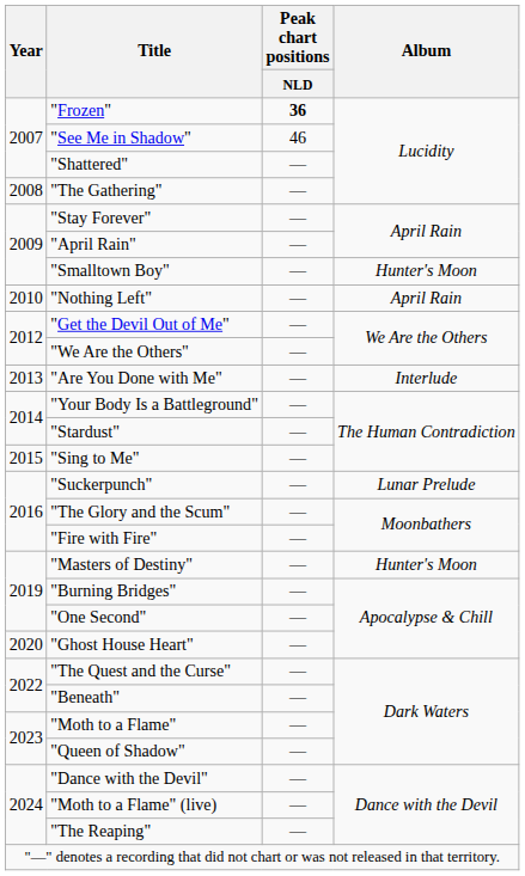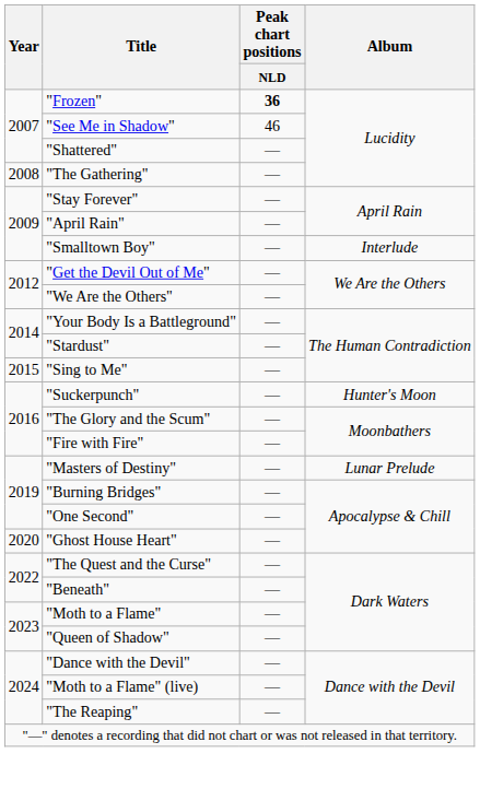 <table class=wikitable style=text-align:center;>
 <tr>
 <th rowspan=2>Year</th>
 <th rowspan=2>Title</th>
 <th>Peak chart positions</th>
 <th rowspan=2>Album</th>
 </tr>
 <tr style="vertical-align:top;line-height:1.2">
 <th width=25px><small>NLD</small><br></th>
 </tr>
 <tr>
 <td rowspan=3>2007</td>
 <td align=left>"<a href='#'>Frozen</a>"</td>
 <td><strong>36</strong></td>
 <td rowspan=4><em>Lucidity</em></td>
 </tr>
 <tr>
 <td align=left>"<a href='#'>See Me in Shadow</a>"</td>
 <td>46</td>
 </tr>
 <tr>
 <td align=left>"Shattered"</td>
 <td>—</td>
 </tr>
 <tr>
 <td>2008</td>
 <td align=left>"The Gathering"</td>
 <td>—</td>
 </tr>
 <tr>
 <td rowspan=3>2009</td>
 <td align=left>"Stay Forever"</td>
 <td>—</td>
 <td rowspan=2><em>April Rain</em></td>
 </tr>
 <tr>
 <td align=left>"April Rain"</td>
 <td>—</td>
 </tr>
 <tr>
 <td align=left>"Smalltown Boy"</td>
 <td>—</td>
-<td><em>Hunter's Moon</em></td>
-</tr>
-<tr>
-<td>2010</td>
-<td align=left>"Nothing Left"</td>
-<td>—</td>
-<td rowspan=1><em>April Rain</em></td>
+<td rowspan=1><em>Interlude</em></td>
 </tr>
 <tr>
 <td rowspan=2>2012</td>
 <td align=left>"<a href='#'>Get the Devil Out of Me</a>"</td>
 <td>—</td>
 <td rowspan=2><em>We Are the Others</em></td>
 </tr>
 <tr>
 <td align=left>"We Are the Others"</td>
 <td>—</td>
-</tr>
-<tr>
-<td>2013</td>
-<td align=left>"Are You Done with Me"</td>
-<td>—</td>
-<td><em>Interlude</em></td>
 </tr>
 <tr>
 <td rowspan=2>2014</td>
 <td align=left>"Your Body Is a Battleground"</td>
 <td>—</td>
 <td rowspan=3><em>The Human Contradiction</em></td>
 </tr>
 <tr>
 <td align=left>"Stardust"</td>
 <td>—</td>
 </tr>
 <tr>
 <td>2015</td>
 <td align=left>"Sing to Me"</td>
 <td>—</td>
 </tr>
 <tr>
 <td rowspan="3">2016</td>
 <td align=left>"Suckerpunch"</td>
 <td>—</td>
-<td><em>Lunar Prelude</em></td>
+<td><em>Hunter's Moon</em></td>
 </tr>
 <tr>
 <td align=left>"The Glory and the Scum"</td>
 <td>—</td>
 <td rowspan=2><em>Moonbathers</em></td>
 </tr>
 <tr>
 <td align=left>"Fire with Fire"</td>
 <td>—</td>
 </tr>
 <tr>
 <td rowspan="3">2019</td>
 <td align=left>"Masters of Destiny"</td>
 <td>—</td>
-<td><em>Hunter's Moon</em></td>
+<td><em>Lunar Prelude</em></td>
 </tr>
 <tr>
 <td align=left>"Burning Bridges"</td>
 <td>—</td>
 <td rowspan="3"><em>Apocalypse & Chill</em></td>
 </tr>
 <tr>
 <td align=left>"One Second"</td>
 <td>—</td>
 </tr>
 <tr>
 <td>2020</td>
 <td align=left>"Ghost House Heart"</td>
 <td>—</td>
 </tr>
 <tr>
 <td rowspan="2">2022</td>
 <td align=left>"The Quest and the Curse"</td>
 <td>—</td>
 <td rowspan="4"><em>Dark Waters</em></td>
 </tr>
 <tr>
 <td align=left>"Beneath"</td>
 <td>—</td>
 </tr>
 <tr>
 <td rowspan="2">2023</td>
 <td align=left>"Moth to a Flame"</td>
 <td>—</td>
 </tr>
 <tr>
 <td align=left>"Queen of Shadow"</td>
 <td>—</td>
 </tr>
 <tr>
 <td rowspan="3">2024</td>
 <td align=left>"Dance with the Devil"</td>
 <td>—</td>
 <td rowspan="3"><em>Dance with the Devil</em></td>
 </tr>
 <tr>
 <td align=left>"Moth to a Flame" (live)</td>
 <td>—</td>
 </tr>
 <tr>
 <td align=left>"The Reaping"</td>
 <td>—</td>
 </tr>
 <tr>
 <td colspan="4" style="font-size:90%">"—" denotes a recording that did not chart or was not released in that territory.</td>
 </tr>
 </table>
